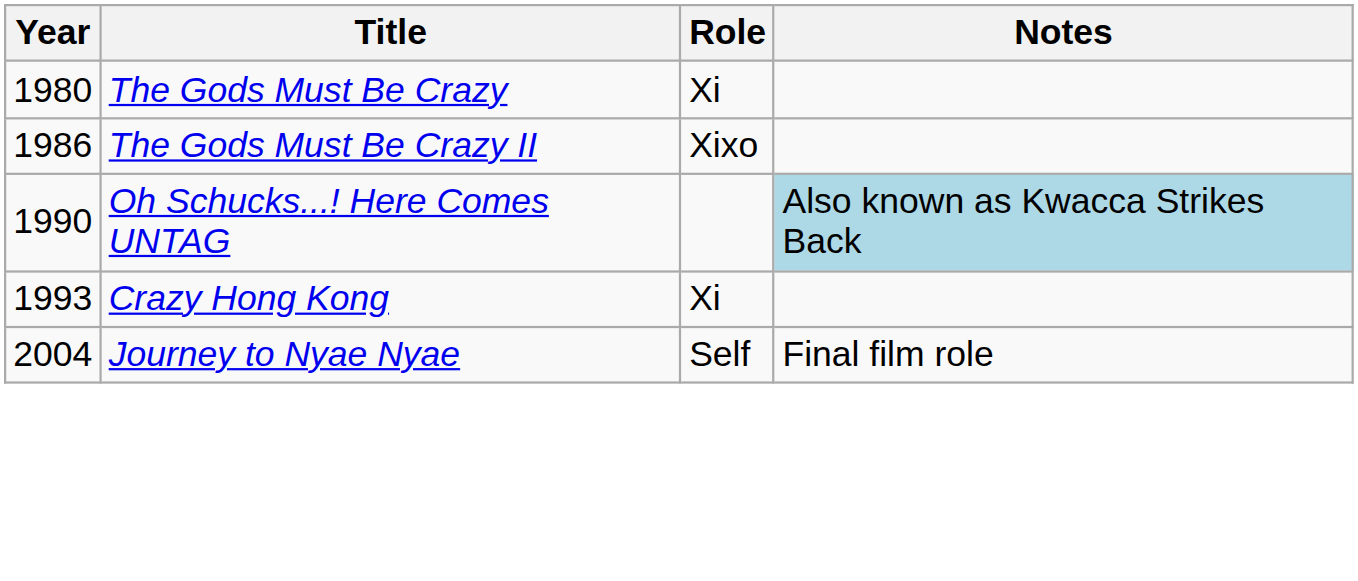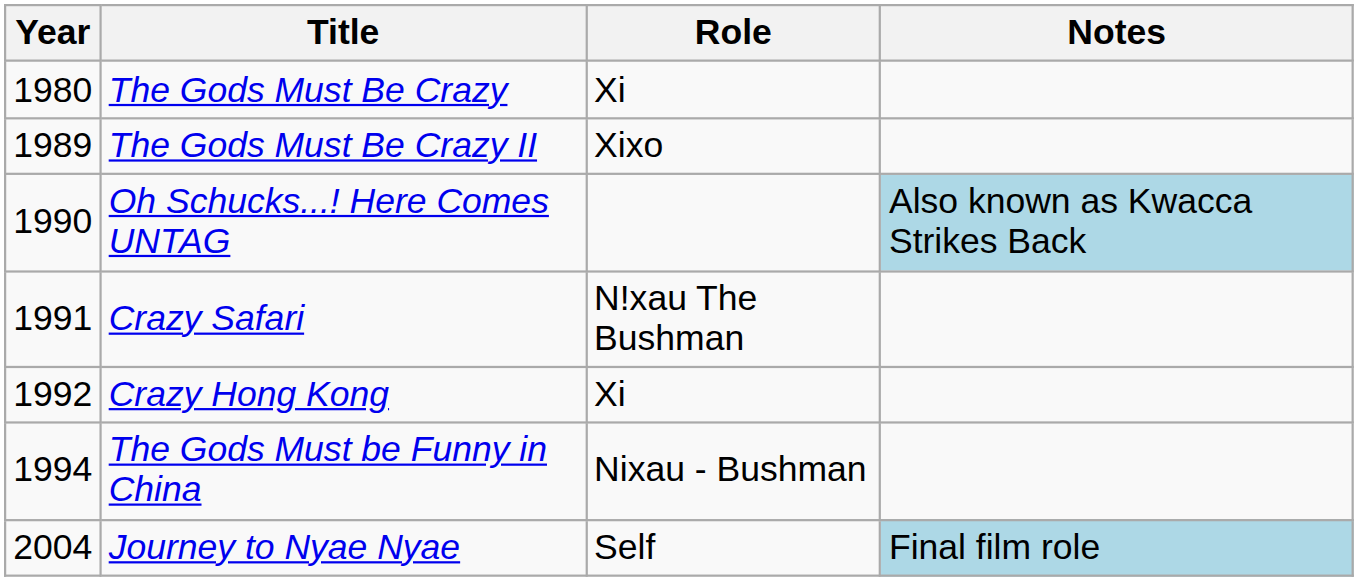 <table class="wikitable sortable">
 <tr>
 <th>Year</th>
 <th>Title</th>
 <th>Role</th>
 <th>Notes</th>
 </tr>
 <tr>
 <td>1980</td>
 <td><em><a href='#'>The Gods Must Be Crazy</a></em></td>
 <td>Xi</td>
 <td></td>
 </tr>
 <tr>
-<td>1986</td>
+<td>1989</td>
 <td><em><a href='#'>The Gods Must Be Crazy II</a></em></td>
 <td>Xixo</td>
 <td></td>
 </tr>
 <tr>
 <td>1990</td>
 <td><em><a href='#'>Oh Schucks...! Here Comes UNTAG</a></em></td>
 <td></td>
 <td style="background: lightblue;">Also known as Kwacca Strikes Back</td>
 </tr>
 <tr>
-<td>1993</td>
+<td>1991</td>
+<td><em><a href='#'>Crazy Safari</a></em></td>
+<td>Nǃxau The Bushman</td>
+<td></td>
+</tr>
+<tr>
+<td>1992</td>
 <td><em><a href='#'>Crazy Hong Kong</a></em></td>
 <td>Xi</td>
+<td></td>
+</tr>
+<tr>
+<td>1994</td>
+<td><em><a href='#'>The Gods Must be Funny in China</a></em></td>
+<td>Nixau - Bushman</td>
 <td></td>
 </tr>
 <tr>
 <td>2004</td>
 <td><em><a href='#'>Journey to Nyae Nyae</a></em></td>
 <td>Self</td>
-<td>Final film role</td>
+<td style="background: lightblue;">Final film role</td>
 </tr>
 </table>
